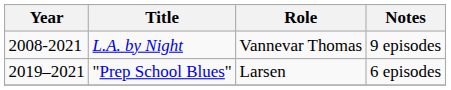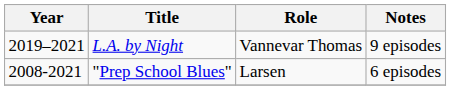 <table class="wikitable sortable">
 <tr>
 <th>Year</th>
 <th>Title</th>
 <th>Role</th>
 <th class="unsortable">Notes</th>
 </tr>
 <tr>
-<td>2008-2021</td>
+<td>2019–2021</td>
 <td><em><a href='#'>L.A. by Night</a></em></td>
 <td>Vannevar Thomas</td>
 <td>9 episodes</td>
 </tr>
 <tr>
-<td>2019–2021</td>
+<td>2008-2021</td>
 <td>"<a href='#'>Prep School Blues</a>"</td>
 <td>Larsen</td>
 <td>6 episodes</td>
 </tr>
 <tr>
 </tr>
 </table>
